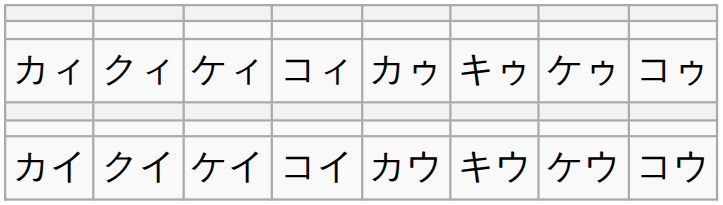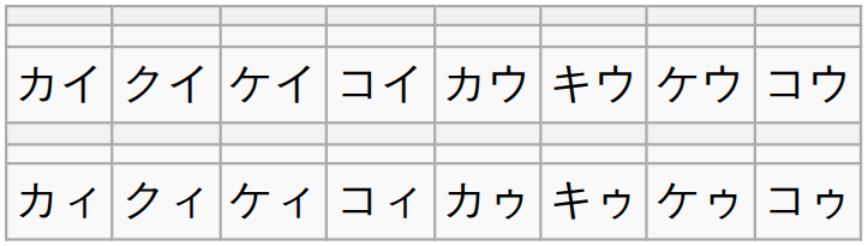 <table class="wikitable">
+<tr>
+<th></th>
+<th></th>
+<th></th>
+<th></th>
+<th></th>
+<th></th>
+<th></th>
+<th></th>
+</tr>
+<tr>
+<td></td>
+<td></td>
+<td></td>
+<td></td>
+<td></td>
+<td></td>
+<td></td>
+<td></td>
+</tr>
+<tr>
+<td>カイ</td>
+<td>クイ</td>
+<td>ケイ</td>
+<td>コイ</td>
+<td>カウ</td>
+<td>キウ</td>
+<td>ケウ</td>
+<td>コウ</td>
+</tr>
 <tr>
 <th></th>
 <th></th>
 <th></th>
 <th></th>
 <th></th>
 <th></th>
 <th></th>
 <th></th>
 </tr>
 <tr>
 <td></td>
 <td></td>
 <td></td>
 <td></td>
 <td></td>
 <td></td>
 <td></td>
 <td></td>
 </tr>
 <tr>
 <td>カィ</td>
 <td>クィ</td>
 <td>ケィ</td>
 <td>コィ</td>
 <td>カゥ</td>
 <td>キゥ</td>
 <td>ケゥ</td>
 <td>コゥ</td>
 </tr>
-<tr>
-<th></th>
-<th></th>
-<th></th>
-<th></th>
-<th></th>
-<th></th>
-<th></th>
-<th></th>
-</tr>
-<tr>
-<td></td>
-<td></td>
-<td></td>
-<td></td>
-<td></td>
-<td></td>
-<td></td>
-<td></td>
-</tr>
-<tr>
-<td>カイ</td>
-<td>クイ</td>
-<td>ケイ</td>
-<td>コイ</td>
-<td>カウ</td>
-<td>キウ</td>
-<td>ケウ</td>
-<td>コウ</td>
-</tr>
 </table>
